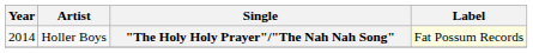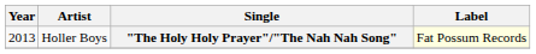 <table class="wikitable plainrowheaders" style="text-align:center;">
 <tr>
 <th>Year</th>
 <th>Artist</th>
 <th style="width:22em;">Single</th>
 <th>Label</th>
 </tr>
 <tr>
-<td>2014</td>
+<td>2013</td>
 <td>Holler Boys</td>
 <th scope="row">"The Holy Holy Prayer"/"The Nah Nah Song"</th>
 <td align="left" style="background: lightyellow;">Fat Possum Records</td>
 </tr>
 <tr>
 </tr>
 </table>
